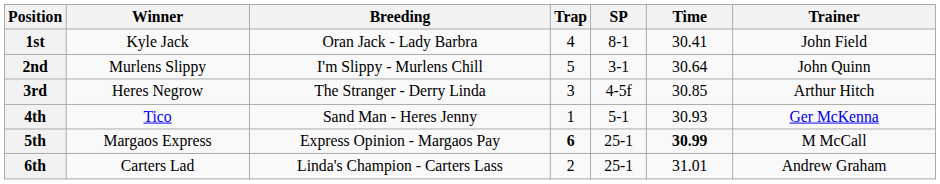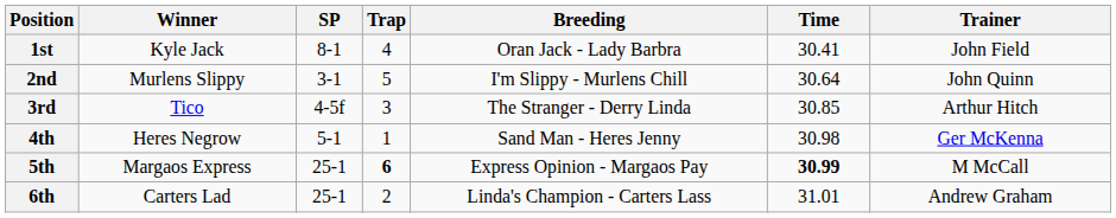 <table class="wikitable" style="text-align: center">
 <tr>
 <th width=30>Position</th>
 <th width=180>Winner</th>
+<th width=50>SP</th>
+<th width=30>Trap</th>
 <th width=300>Breeding</th>
-<th width=30>Trap</th>
-<th width=50>SP</th>
 <th width=80>Time</th>
 <th width=200>Trainer</th>
 </tr>
 <tr>
 <th>1st</th>
 <td>Kyle Jack</td>
+<td>8-1</td>
+<td>4</td>
 <td>Oran Jack - Lady Barbra</td>
-<td>4</td>
-<td>8-1</td>
 <td>30.41</td>
 <td>John Field</td>
 </tr>
 <tr>
 <th>2nd</th>
 <td>Murlens Slippy</td>
+<td>3-1</td>
+<td>5</td>
 <td>I'm Slippy - Murlens Chill</td>
-<td>5</td>
-<td>3-1</td>
 <td>30.64</td>
 <td>John Quinn</td>
 </tr>
 <tr>
 <th>3rd</th>
-<td>Heres Negrow</td>
+<td><a href='#'>Tico</a></td>
+<td>4-5f</td>
+<td>3</td>
 <td>The Stranger - Derry Linda</td>
-<td>3</td>
-<td>4-5f</td>
 <td>30.85</td>
 <td>Arthur Hitch</td>
 </tr>
 <tr>
 <th>4th</th>
-<td><a href='#'>Tico</a></td>
+<td>Heres Negrow</td>
+<td>5-1</td>
+<td>1</td>
 <td>Sand Man - Heres Jenny</td>
-<td>1</td>
-<td>5-1</td>
-<td>30.93</td>
+<td>30.98</td>
 <td><a href='#'>Ger McKenna</a></td>
 </tr>
 <tr>
 <th>5th</th>
 <td>Margaos Express</td>
+<td>25-1</td>
+<td><strong>6</strong></td>
 <td>Express Opinion - Margaos Pay</td>
-<td><strong>6</strong></td>
-<td>25-1</td>
 <td><strong>30.99</strong></td>
 <td>M McCall</td>
 </tr>
 <tr>
 <th>6th</th>
 <td>Carters Lad</td>
+<td>25-1</td>
+<td>2</td>
 <td>Linda's Champion - Carters Lass</td>
-<td>2</td>
-<td>25-1</td>
 <td>31.01</td>
 <td>Andrew Graham</td>
 </tr>
 </table>
